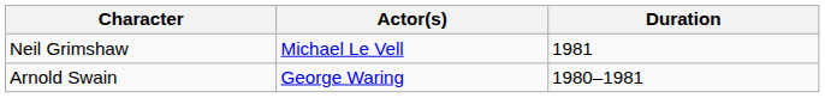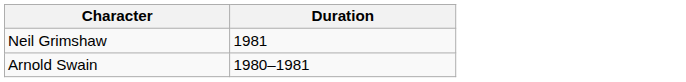 <table class="wikitable">
 <tr>
 <th scope="col" style="width:230px;">Character</th>
-<th scope="col" style="width:230px;">Actor(s)</th>
 <th scope="col" style="width:230px;">Duration</th>
 </tr>
 <tr>
 <td>Neil Grimshaw</td>
-<td><a href='#'>Michael Le Vell</a></td>
 <td>1981</td>
 </tr>
 <tr>
 <td>Arnold Swain</td>
-<td><a href='#'>George Waring</a></td>
 <td>1980–1981</td>
 </tr>
 </table>
